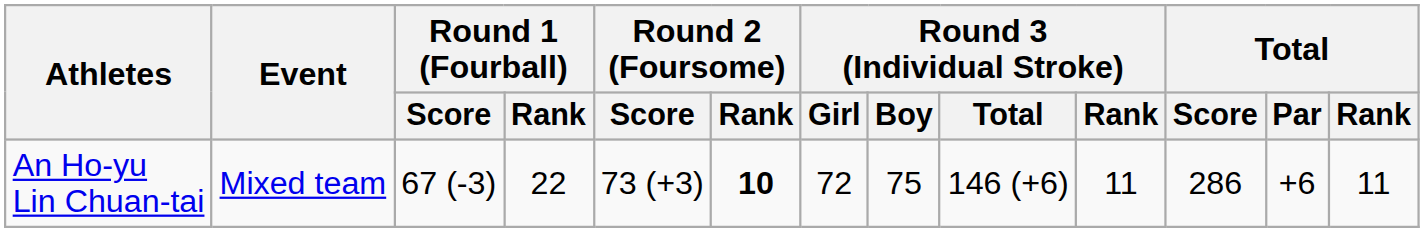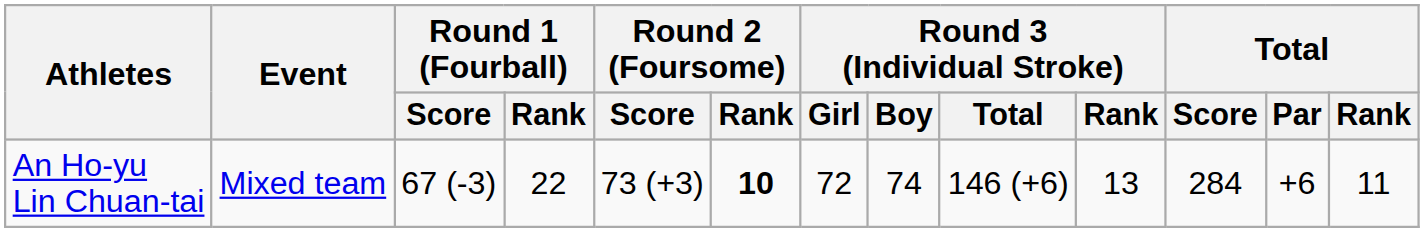 <table class="wikitable" style="font-size:90%">
 <tr>
 <th rowspan="2">Athletes</th>
 <th rowspan="2">Event</th>
 <th colspan="2">Round 1<br>(Fourball)</th>
 <th colspan="2">Round 2<br>(Foursome)</th>
 <th colspan="4">Round 3<br>(Individual Stroke)</th>
 <th colspan="3">Total</th>
 </tr>
 <tr style="font-size:95%">
 <th>Score</th>
 <th>Rank</th>
 <th>Score</th>
 <th>Rank</th>
 <th>Girl</th>
 <th>Boy</th>
 <th>Total</th>
 <th>Rank</th>
 <th>Score</th>
 <th>Par</th>
 <th>Rank</th>
 </tr>
 <tr align=center>
 <td align=left><a href='#'>An Ho-yu</a><br><a href='#'>Lin Chuan-tai</a></td>
 <td align=left><a href='#'>Mixed team</a></td>
 <td>67 (-3)</td>
 <td>22</td>
 <td>73 (+3)</td>
 <td><strong>10</strong></td>
 <td>72</td>
-<td>75</td>
+<td>74</td>
 <td>146 (+6)</td>
-<td>11</td>
-<td>286</td>
+<td>13</td>
+<td>284</td>
 <td>+6</td>
 <td>11</td>
 </tr>
 </table>
